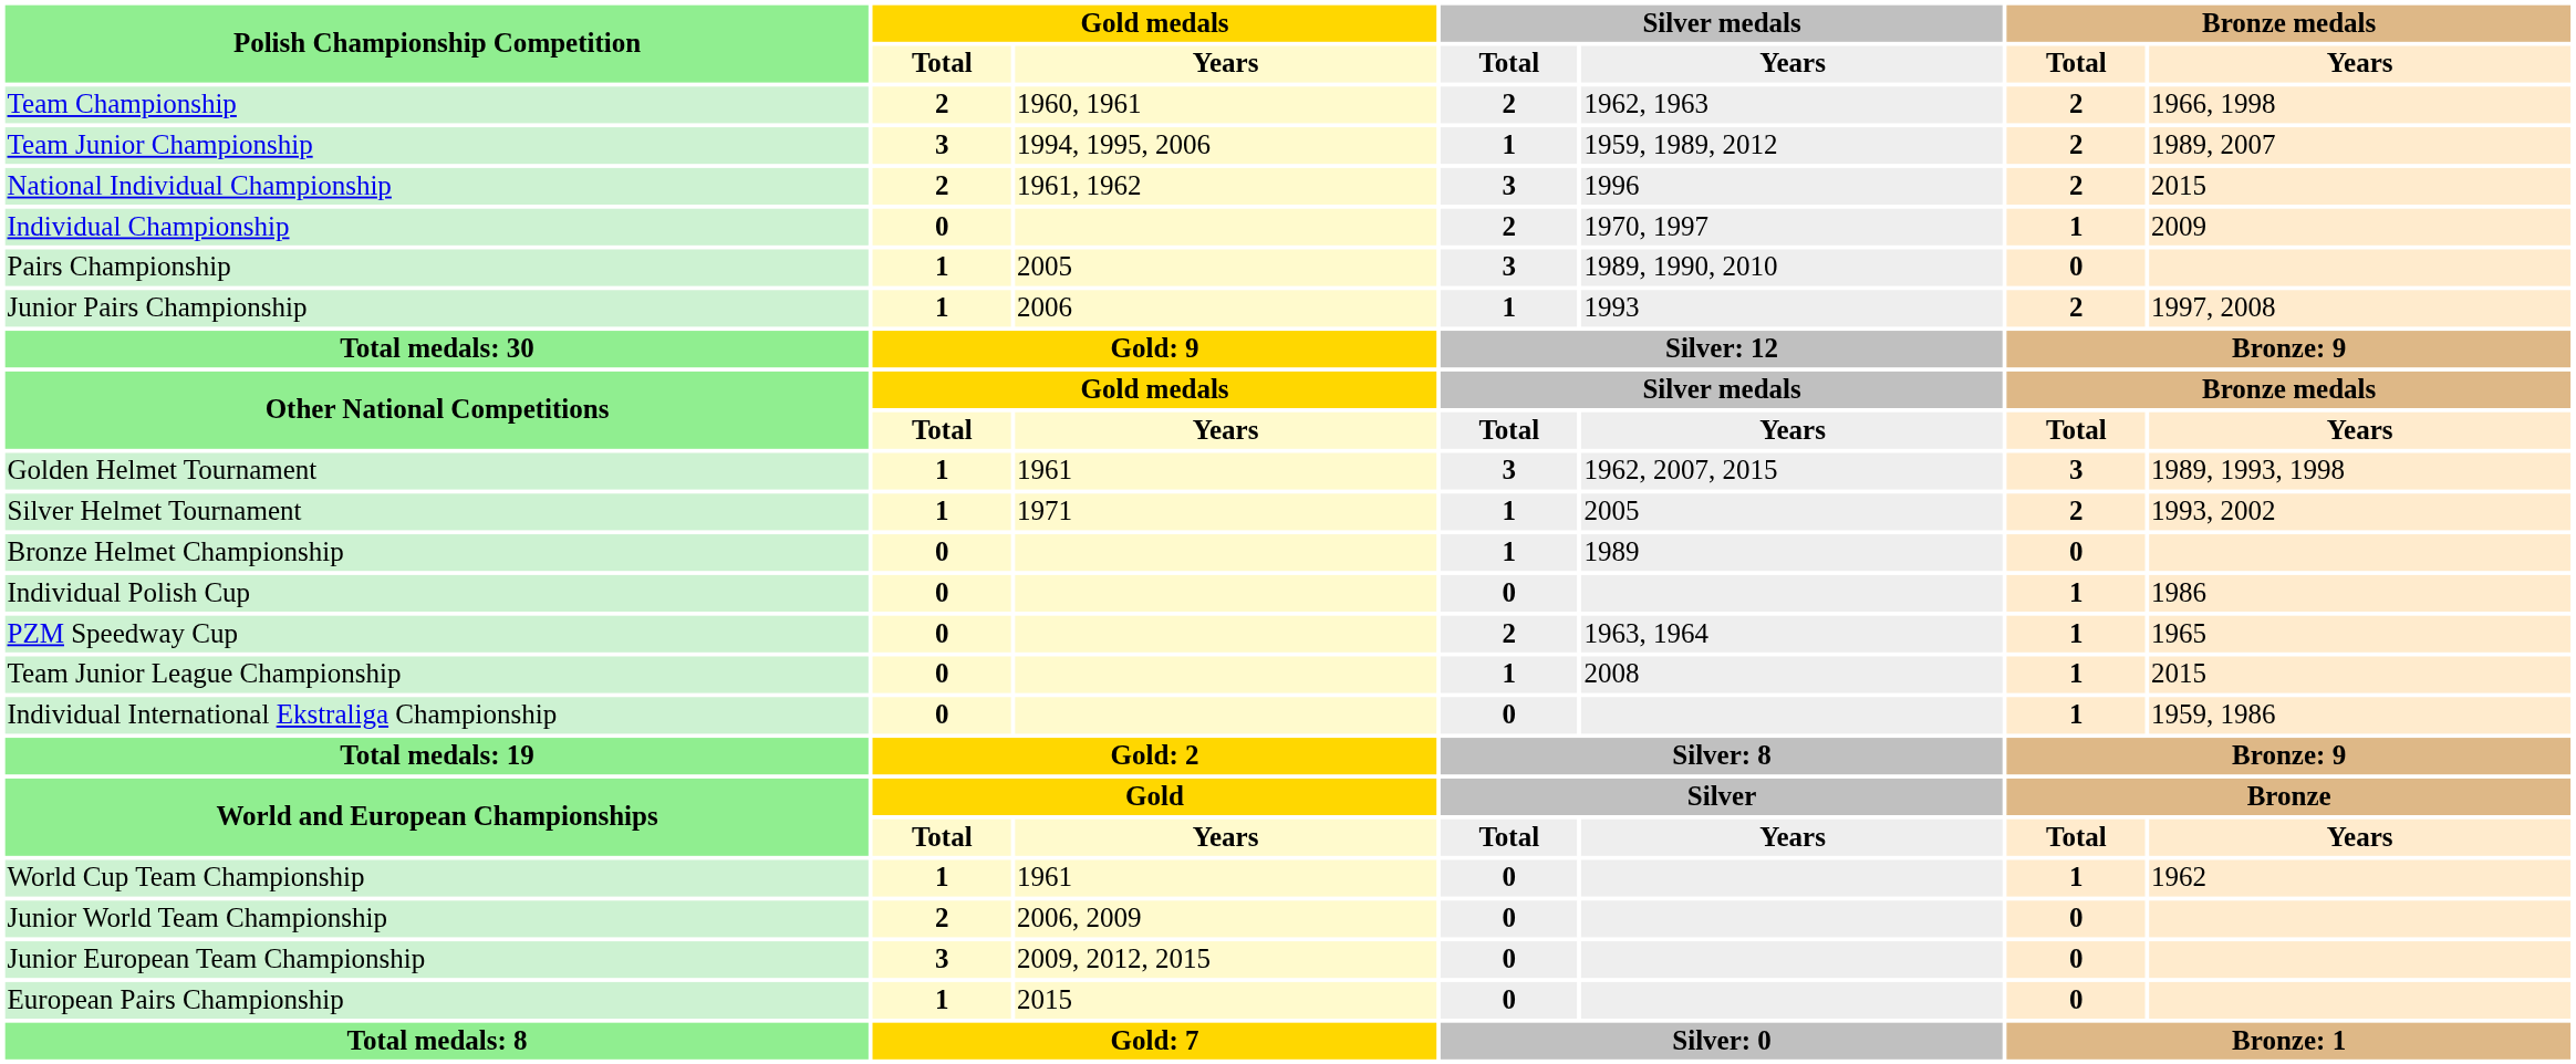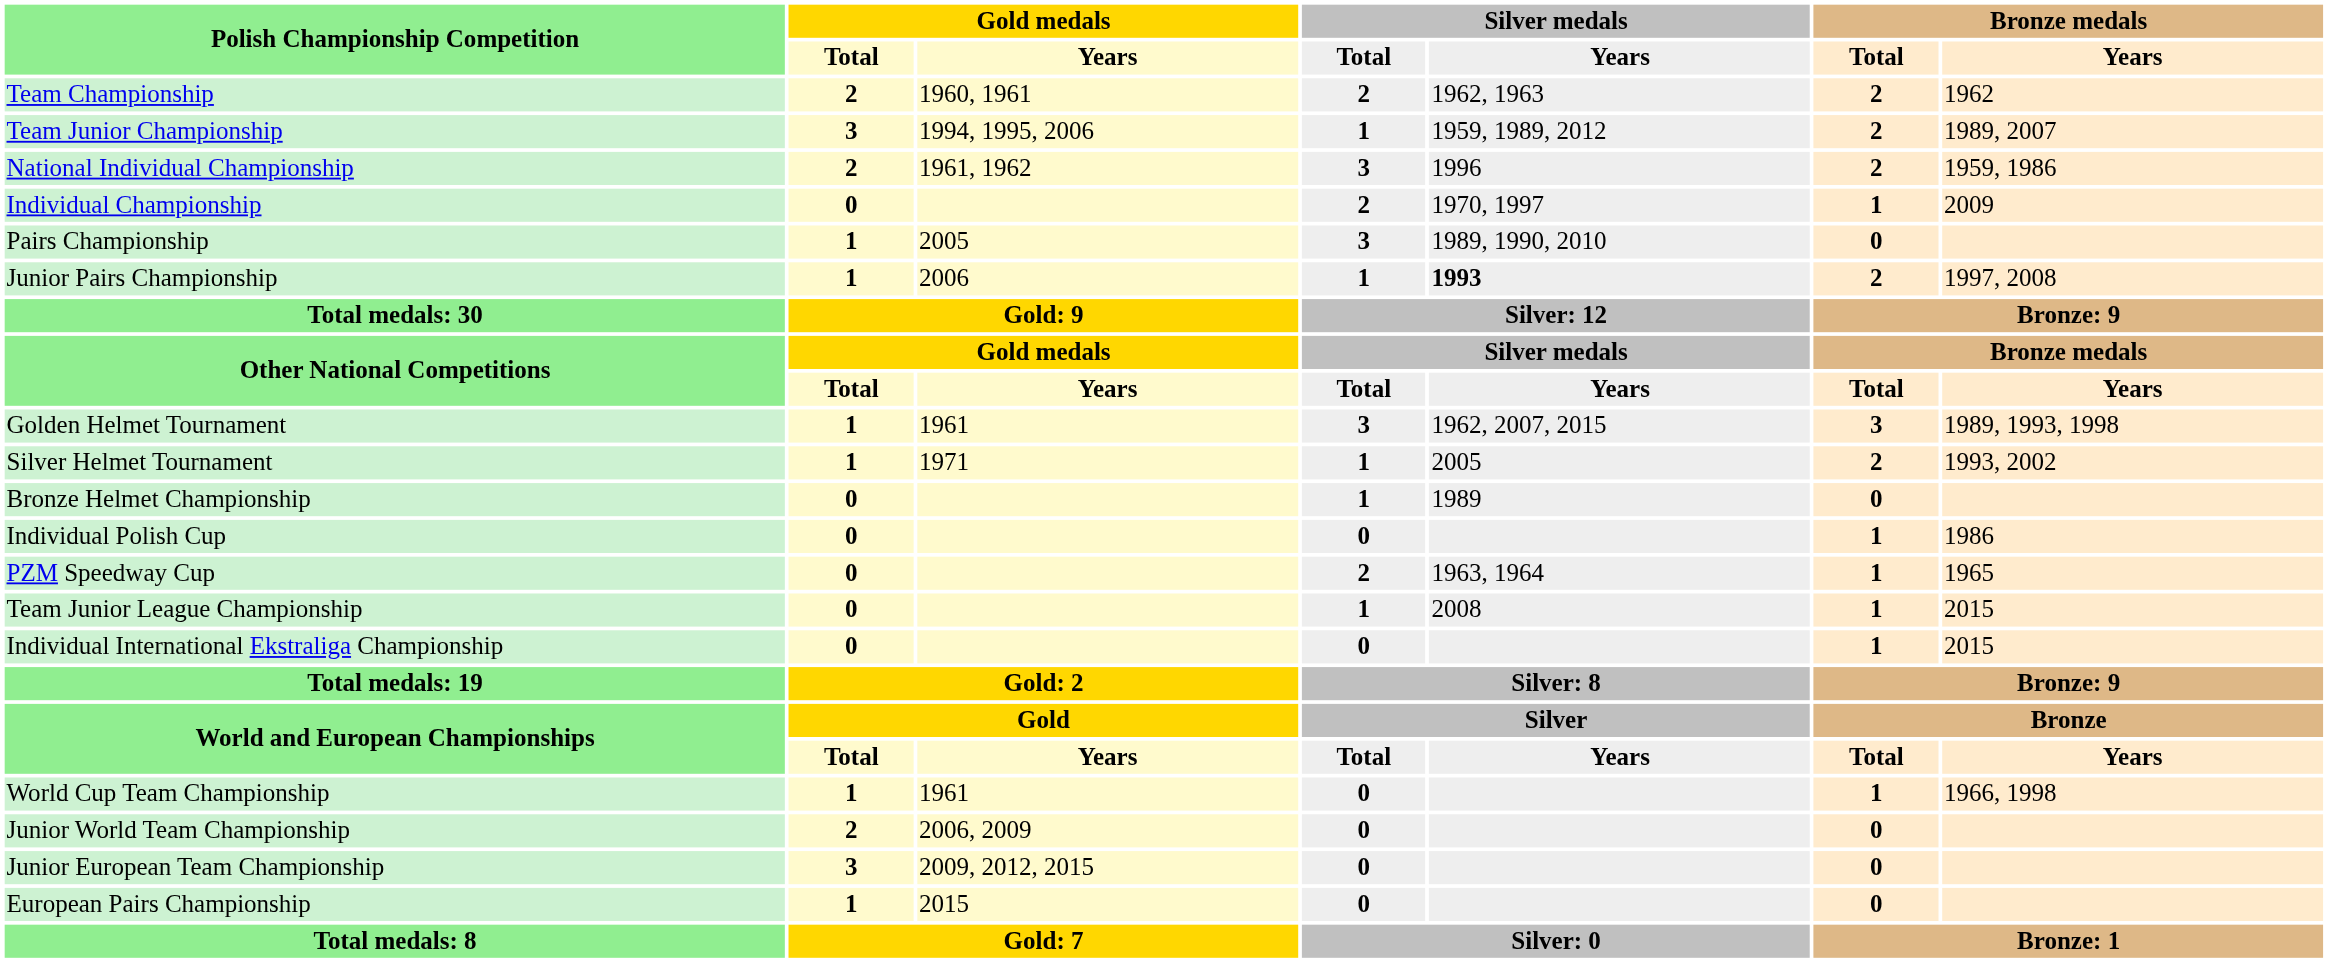 <table width="100%" style="font-size: 85%">
 <tr>
 <td bgcolor="#90ee90" width="34%" align="center" rowspan=2><strong>Polish Championship Competition</strong></td>
 <td bgcolor="#ffd700" width="22%" align="center" colspan=2><strong>Gold medals</strong></td>
 <td bgcolor="#c0c0c0" width="22%" align="center" colspan=2><strong>Silver medals</strong></td>
 <td bgcolor="#deb887" width="22%" align="center" colspan=2><strong>Bronze medals</strong></td>
 </tr>
 <tr>
 <td bgcolor="#fffacd" align="center"><strong>Total</strong></td>
 <td bgcolor="#fffacd" align="center"><strong>Years</strong></td>
 <td bgcolor="#eeeeee" align="center"><strong>Total</strong></td>
 <td bgcolor="#eeeeee" align="center"><strong>Years</strong></td>
 <td bgcolor="#ffebcd" align="center"><strong>Total</strong></td>
 <td bgcolor="#ffebcd" align="center"><strong>Years</strong></td>
 </tr>
 <tr>
 <td bgcolor="#cdf2d2"><a href='#'>Team Championship</a></td>
 <td bgcolor="#fffacd" align="center"><strong>2</strong></td>
 <td bgcolor="#fffacd">1960, 1961</td>
 <td bgcolor="#eeeeee" align="center"><strong>2</strong></td>
 <td bgcolor="#eeeeee">1962, 1963</td>
 <td bgcolor="#ffebcd" align="center"><strong>2</strong></td>
-<td bgcolor="#ffebcd">1966, 1998</td>
+<td bgcolor="#ffebcd">1962</td>
 </tr>
 <tr>
 <td bgcolor="#cdf2d2"><a href='#'>Team Junior Championship</a></td>
 <td bgcolor="#fffacd" align="center"><strong>3</strong></td>
 <td bgcolor="#fffacd">1994, 1995, 2006</td>
 <td bgcolor="#eeeeee" align="center"><strong>1</strong></td>
 <td bgcolor="#eeeeee">1959, 1989, 2012</td>
 <td bgcolor="#ffebcd" align="center"><strong>2</strong></td>
 <td bgcolor="#ffebcd">1989, 2007</td>
 </tr>
 <tr>
 <td bgcolor="#cdf2d2"><a href='#'>National Individual Championship</a></td>
 <td bgcolor="#fffacd" align="center"><strong>2</strong></td>
 <td bgcolor="#fffacd">1961, 1962</td>
 <td bgcolor="#eeeeee" align="center"><strong>3</strong></td>
 <td bgcolor="#eeeeee">1996</td>
 <td bgcolor="#ffebcd" align="center"><strong>2</strong></td>
-<td bgcolor="#ffebcd">2015</td>
+<td bgcolor="#ffebcd">1959, 1986</td>
 </tr>
 <tr>
 <td bgcolor="#cdf2d2"><a href='#'>Individual Championship</a></td>
 <td bgcolor="#fffacd" align="center"><strong>0</strong></td>
 <td bgcolor="#fffacd"></td>
 <td bgcolor="#eeeeee" align="center"><strong>2</strong></td>
 <td bgcolor="#eeeeee">1970, 1997</td>
 <td bgcolor="#ffebcd" align="center"><strong>1</strong></td>
 <td bgcolor="#ffebcd">2009</td>
 </tr>
 <tr>
 <td bgcolor="#cdf2d2">Pairs Championship</td>
 <td bgcolor="#fffacd" align="center"><strong>1</strong></td>
 <td bgcolor="#fffacd">2005</td>
 <td bgcolor="#eeeeee" align="center"><strong>3</strong></td>
 <td bgcolor="#eeeeee">1989, 1990, 2010</td>
 <td bgcolor="#ffebcd" align="center"><strong>0</strong></td>
 <td bgcolor="#ffebcd"></td>
 </tr>
 <tr>
 <td bgcolor="#cdf2d2">Junior Pairs Championship</td>
 <td bgcolor="#fffacd" align="center"><strong>1</strong></td>
 <td bgcolor="#fffacd">2006</td>
 <td bgcolor="#eeeeee" align="center"><strong>1</strong></td>
-<td bgcolor="#eeeeee">1993</td>
+<td bgcolor="#eeeeee"><strong>1993</strong></td>
 <td bgcolor="#ffebcd" align="center"><strong>2</strong></td>
 <td bgcolor="#ffebcd">1997, 2008</td>
 </tr>
 <tr>
 <td bgcolor="#90ee90" width="20%" align="center"><strong>Total medals: 30</strong></td>
 <td bgcolor="#ffd700" width="20%" align="center" colspan=2><strong>Gold: 9</strong></td>
 <td bgcolor="#c0c0c0" width="20%" align="center" colspan=2><strong>Silver: 12</strong></td>
 <td bgcolor="#deb887" width="20%" align="center" colspan=2><strong>Bronze: 9</strong></td>
 </tr>
 <tr>
 <td bgcolor="#90ee90" width="34%" align="center" rowspan=2><strong>Other National Competitions</strong></td>
 <td bgcolor="#ffd700" width="22%" align="center" colspan=2><strong>Gold medals</strong></td>
 <td bgcolor="#c0c0c0" width="22%" align="center" colspan=2><strong>Silver medals</strong></td>
 <td bgcolor="#deb887" width="22%" align="center" colspan=2><strong>Bronze medals</strong></td>
 </tr>
 <tr>
 <td bgcolor="#fffacd" align="center"><strong>Total</strong></td>
 <td bgcolor="#fffacd" align="center"><strong>Years</strong></td>
 <td bgcolor="#eeeeee" align="center"><strong>Total</strong></td>
 <td bgcolor="#eeeeee" align="center"><strong>Years</strong></td>
 <td bgcolor="#ffebcd" align="center"><strong>Total</strong></td>
 <td bgcolor="#ffebcd" align="center"><strong>Years</strong></td>
 </tr>
 <tr>
 <td bgcolor="#cdf2d2">Golden Helmet Tournament</td>
 <td bgcolor="#fffacd" align="center"><strong>1</strong></td>
 <td bgcolor="#fffacd">1961</td>
 <td bgcolor="#eeeeee" align="center"><strong>3</strong></td>
 <td bgcolor="#eeeeee">1962, 2007, 2015</td>
 <td bgcolor="#ffebcd" align="center"><strong>3</strong></td>
 <td bgcolor="#ffebcd">1989, 1993, 1998</td>
 </tr>
 <tr>
 <td bgcolor="#cdf2d2">Silver Helmet Tournament</td>
 <td bgcolor="#fffacd" align="center"><strong>1</strong></td>
 <td bgcolor="#fffacd">1971</td>
 <td bgcolor="#eeeeee" align="center"><strong>1</strong></td>
 <td bgcolor="#eeeeee">2005</td>
 <td bgcolor="#ffebcd" align="center"><strong>2</strong></td>
 <td bgcolor="#ffebcd">1993, 2002</td>
 </tr>
 <tr>
 <td bgcolor="#cdf2d2">Bronze Helmet Championship</td>
 <td bgcolor="#fffacd" align="center"><strong>0</strong></td>
 <td bgcolor="#fffacd"></td>
 <td bgcolor="#eeeeee" align="center"><strong>1</strong></td>
 <td bgcolor="#eeeeee">1989</td>
 <td bgcolor="#ffebcd" align="center"><strong>0</strong></td>
 <td bgcolor="#ffebcd"></td>
 </tr>
 <tr>
 <td bgcolor="#cdf2d2">Individual Polish Cup</td>
 <td bgcolor="#fffacd" align="center"><strong>0</strong></td>
 <td bgcolor="#fffacd"></td>
 <td bgcolor="#eeeeee" align="center"><strong>0</strong></td>
 <td bgcolor="#eeeeee"></td>
 <td bgcolor="#ffebcd" align="center"><strong>1</strong></td>
 <td bgcolor="#ffebcd">1986</td>
 </tr>
 <tr>
 <td bgcolor="#cdf2d2"><a href='#'>PZM</a> Speedway Cup</td>
 <td bgcolor="#fffacd" align="center"><strong>0</strong></td>
 <td bgcolor="#fffacd"></td>
 <td bgcolor="#eeeeee" align="center"><strong>2</strong></td>
 <td bgcolor="#eeeeee">1963, 1964</td>
 <td bgcolor="#ffebcd" align="center"><strong>1</strong></td>
 <td bgcolor="#ffebcd">1965</td>
 </tr>
 <tr>
 <td bgcolor="#cdf2d2">Team Junior League Championship</td>
 <td bgcolor="#fffacd" align="center"><strong>0</strong></td>
 <td bgcolor="#fffacd"></td>
 <td bgcolor="#eeeeee" align="center"><strong>1</strong></td>
 <td bgcolor="#eeeeee">2008</td>
 <td bgcolor="#ffebcd" align="center"><strong>1</strong></td>
 <td bgcolor="#ffebcd">2015</td>
 </tr>
 <tr>
 <td bgcolor="#cdf2d2">Individual International <a href='#'>Ekstraliga</a> Championship</td>
 <td bgcolor="#fffacd" align="center"><strong>0</strong></td>
 <td bgcolor="#fffacd"></td>
 <td bgcolor="#eeeeee" align="center"><strong>0</strong></td>
 <td bgcolor="#eeeeee"></td>
 <td bgcolor="#ffebcd" align="center"><strong>1</strong></td>
-<td bgcolor="#ffebcd">1959, 1986</td>
+<td bgcolor="#ffebcd">2015</td>
 </tr>
 <tr>
 <td bgcolor="#90ee90" width="20%" align="center"><strong>Total medals: 19</strong></td>
 <td bgcolor="#ffd700" width="20%" align="center" colspan=2><strong>Gold: 2</strong></td>
 <td bgcolor="#c0c0c0" width="20%" align="center" colspan=2><strong>Silver: 8</strong></td>
 <td bgcolor="#deb887" width="20%" align="center" colspan=2><strong>Bronze: 9</strong></td>
 </tr>
 <tr>
 <td bgcolor="#90ee90" width="34%" align="center" rowspan=2><strong>World and European Championships</strong></td>
 <td bgcolor="#ffd700" width="22%" align="center" colspan=2><strong>Gold</strong></td>
 <td bgcolor="#c0c0c0" width="22%" align="center" colspan=2><strong>Silver</strong></td>
 <td bgcolor="#deb887" width="22%" align="center" colspan=2><strong>Bronze</strong></td>
 </tr>
 <tr>
 <td bgcolor="#fffacd" align="center"><strong>Total</strong></td>
 <td bgcolor="#fffacd" align="center"><strong>Years</strong></td>
 <td bgcolor="#eeeeee" align="center"><strong>Total</strong></td>
 <td bgcolor="#eeeeee" align="center"><strong>Years</strong></td>
 <td bgcolor="#ffebcd" align="center"><strong>Total</strong></td>
 <td bgcolor="#ffebcd" align="center"><strong>Years</strong></td>
 </tr>
 <tr>
 <td bgcolor="#cdf2d2">World Cup Team Championship</td>
 <td bgcolor="#fffacd" align="center"><strong>1</strong></td>
 <td bgcolor="#fffacd">1961</td>
 <td bgcolor="#eeeeee" align="center"><strong>0</strong></td>
 <td bgcolor="#eeeeee"></td>
 <td bgcolor="#ffebcd" align="center"><strong>1</strong></td>
-<td bgcolor="#ffebcd">1962</td>
+<td bgcolor="#ffebcd">1966, 1998</td>
 </tr>
 <tr>
 <td bgcolor="#cdf2d2">Junior World Team Championship</td>
 <td bgcolor="#fffacd" align="center"><strong>2</strong></td>
 <td bgcolor="#fffacd">2006, 2009</td>
 <td bgcolor="#eeeeee" align="center"><strong>0</strong></td>
 <td bgcolor="#eeeeee"></td>
 <td bgcolor="#ffebcd" align="center"><strong>0</strong></td>
 <td bgcolor="#ffebcd"></td>
 </tr>
 <tr>
 <td bgcolor="#cdf2d2">Junior European Team Championship</td>
 <td bgcolor="#fffacd" align="center"><strong>3</strong></td>
 <td bgcolor="#fffacd">2009, 2012, 2015</td>
 <td bgcolor="#eeeeee" align="center"><strong>0</strong></td>
 <td bgcolor="#eeeeee"></td>
 <td bgcolor="#ffebcd" align="center"><strong>0</strong></td>
 <td bgcolor="#ffebcd"></td>
 </tr>
 <tr>
 <td bgcolor="#cdf2d2">European Pairs Championship</td>
 <td bgcolor="#fffacd" align="center"><strong>1</strong></td>
 <td bgcolor="#fffacd">2015</td>
 <td bgcolor="#eeeeee" align="center"><strong>0</strong></td>
 <td bgcolor="#eeeeee"></td>
 <td bgcolor="#ffebcd" align="center"><strong>0</strong></td>
 <td bgcolor="#ffebcd"></td>
 </tr>
 <tr>
 <td bgcolor="#90ee90" width="20%" align="center"><strong>Total medals: 8</strong></td>
 <td bgcolor="#ffd700" width="20%" align="center" colspan=2><strong>Gold: 7</strong></td>
 <td bgcolor="#c0c0c0" width="20%" align="center" colspan=2><strong>Silver: 0</strong></td>
 <td bgcolor="#deb887" width="20%" align="center" colspan=2><strong>Bronze: 1</strong></td>
 </tr>
 </table>
